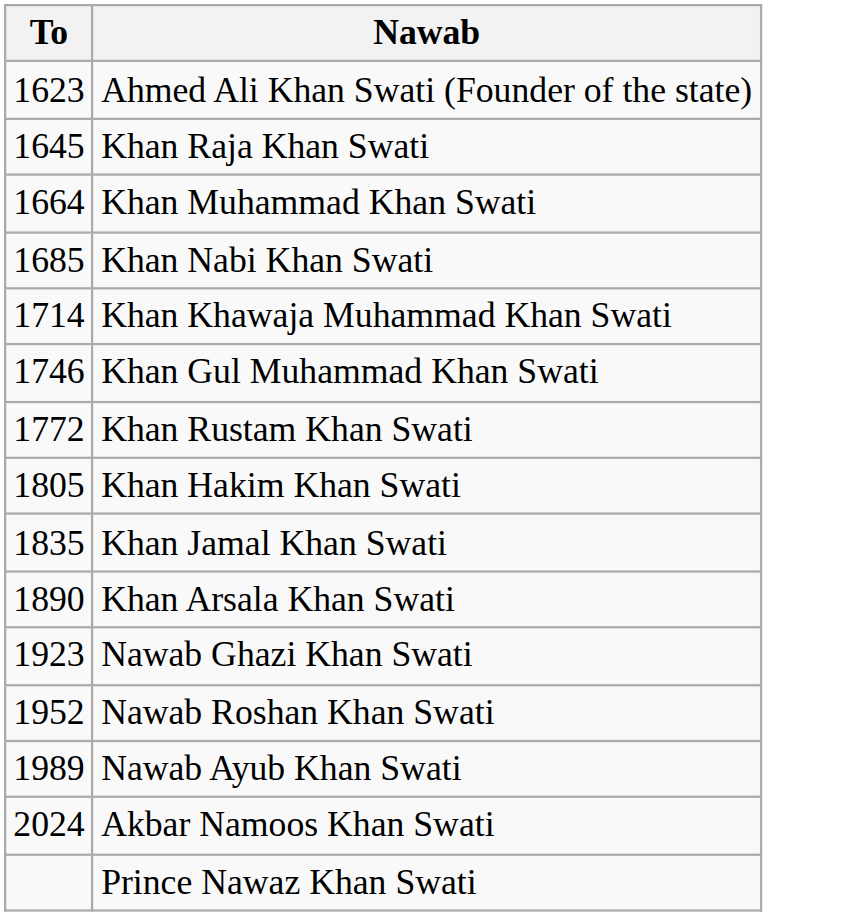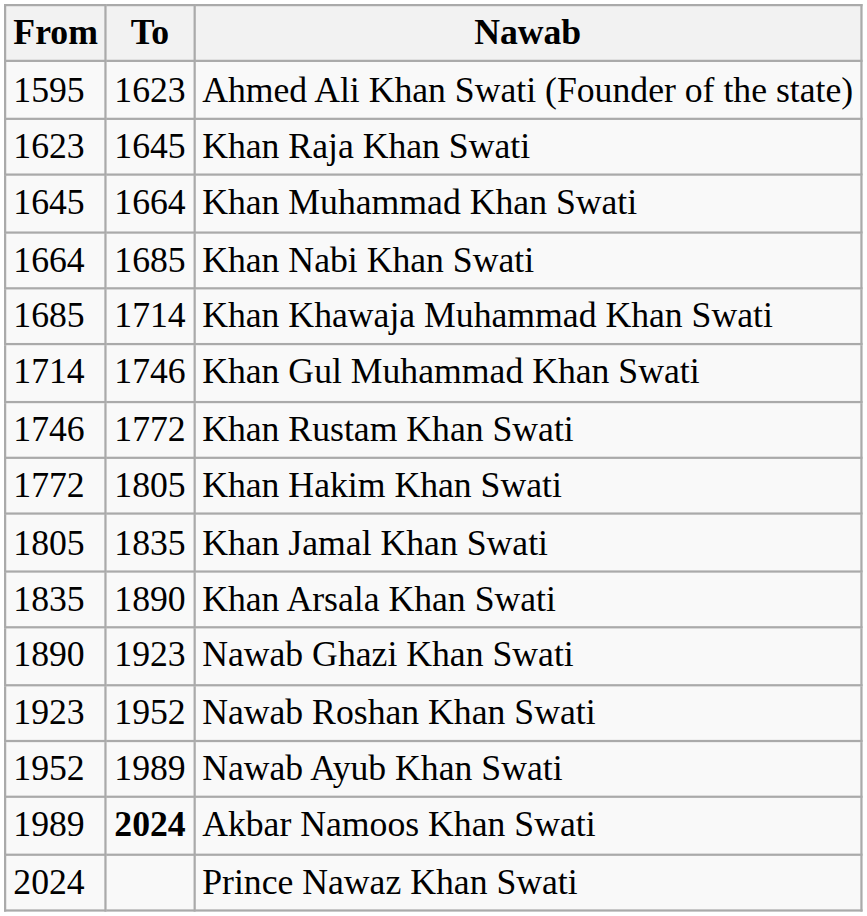 <table class="wikitable">
 <tr>
+<th>From</th>
 <th>To</th>
 <th>Nawab</th>
 </tr>
 <tr>
+<td>1595</td>
 <td>1623</td>
 <td>Ahmed Ali Khan Swati (Founder of the state)</td>
 </tr>
 <tr>
+<td>1623</td>
 <td>1645</td>
 <td>Khan Raja Khan Swati</td>
 </tr>
 <tr>
+<td>1645</td>
 <td>1664</td>
 <td>Khan Muhammad Khan Swati</td>
 </tr>
 <tr>
+<td>1664</td>
 <td>1685</td>
 <td>Khan Nabi Khan Swati</td>
 </tr>
 <tr>
+<td>1685</td>
 <td>1714</td>
 <td>Khan Khawaja Muhammad Khan Swati</td>
 </tr>
 <tr>
+<td>1714</td>
 <td>1746</td>
 <td>Khan Gul Muhammad Khan Swati</td>
 </tr>
 <tr>
+<td>1746</td>
 <td>1772</td>
 <td>Khan Rustam Khan Swati</td>
 </tr>
 <tr>
+<td>1772</td>
 <td>1805</td>
 <td>Khan Hakim Khan Swati</td>
 </tr>
 <tr>
+<td>1805</td>
 <td>1835</td>
 <td>Khan Jamal Khan Swati</td>
 </tr>
 <tr>
+<td>1835</td>
 <td>1890</td>
 <td>Khan Arsala Khan Swati</td>
 </tr>
 <tr>
+<td>1890</td>
 <td>1923</td>
 <td>Nawab Ghazi Khan Swati</td>
 </tr>
 <tr>
+<td>1923</td>
 <td>1952</td>
 <td>Nawab Roshan Khan Swati</td>
 </tr>
 <tr>
+<td>1952</td>
 <td>1989</td>
 <td>Nawab Ayub Khan Swati</td>
 </tr>
 <tr>
-<td>2024</td>
+<td>1989</td>
+<td><strong>2024</strong></td>
 <td>Akbar Namoos Khan Swati</td>
 </tr>
 <tr>
+<td>2024</td>
 <td></td>
 <td>Prince Nawaz Khan Swati</td>
 </tr>
 </table>
